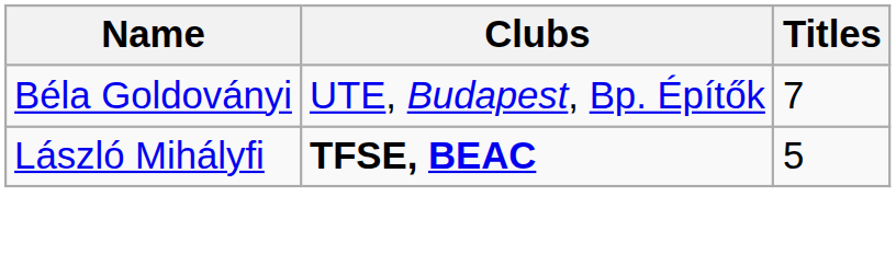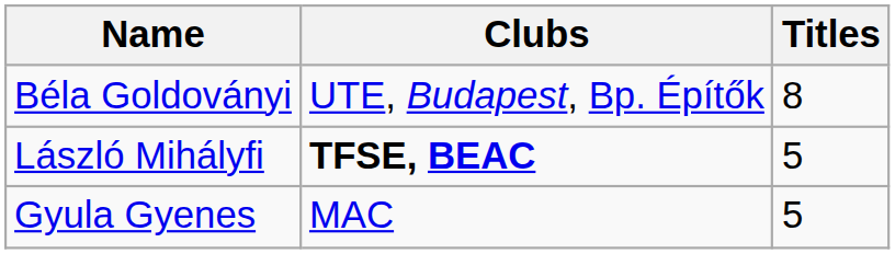 <table class="wikitable sortable">
 <tr>
 <th>Name</th>
 <th>Clubs</th>
 <th>Titles</th>
 </tr>
 <tr>
 <td><a href='#'>Béla Goldoványi</a></td>
 <td> <a href='#'>UTE</a>, <em><a href='#'>Budapest</a></em>,  <a href='#'>Bp. Építők</a></td>
-<td>7</td>
+<td>8</td>
 </tr>
 <tr>
 <td><a href='#'>László Mihályfi</a></td>
 <td><strong> TFSE,  <a href='#'>BEAC</a></strong></td>
 <td>5</td>
 </tr>
+<tr>
+<td><a href='#'>Gyula Gyenes</a></td>
+<td> <a href='#'>MAC</a></td>
+<td>5</td>
+</tr>
 </table>
